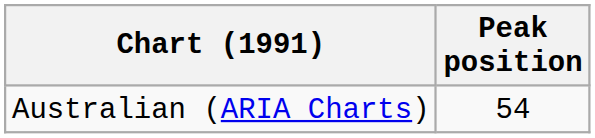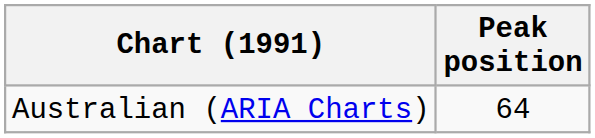 <table class="wikitable">
 <tr>
 <th>Chart (1991)</th>
 <th>Peak<br>position</th>
 </tr>
 <tr>
 <td>Australian (<a href='#'>ARIA Charts</a>)</td>
-<td align="center">54</td>
+<td align="center">64</td>
 </tr>
 </table>
